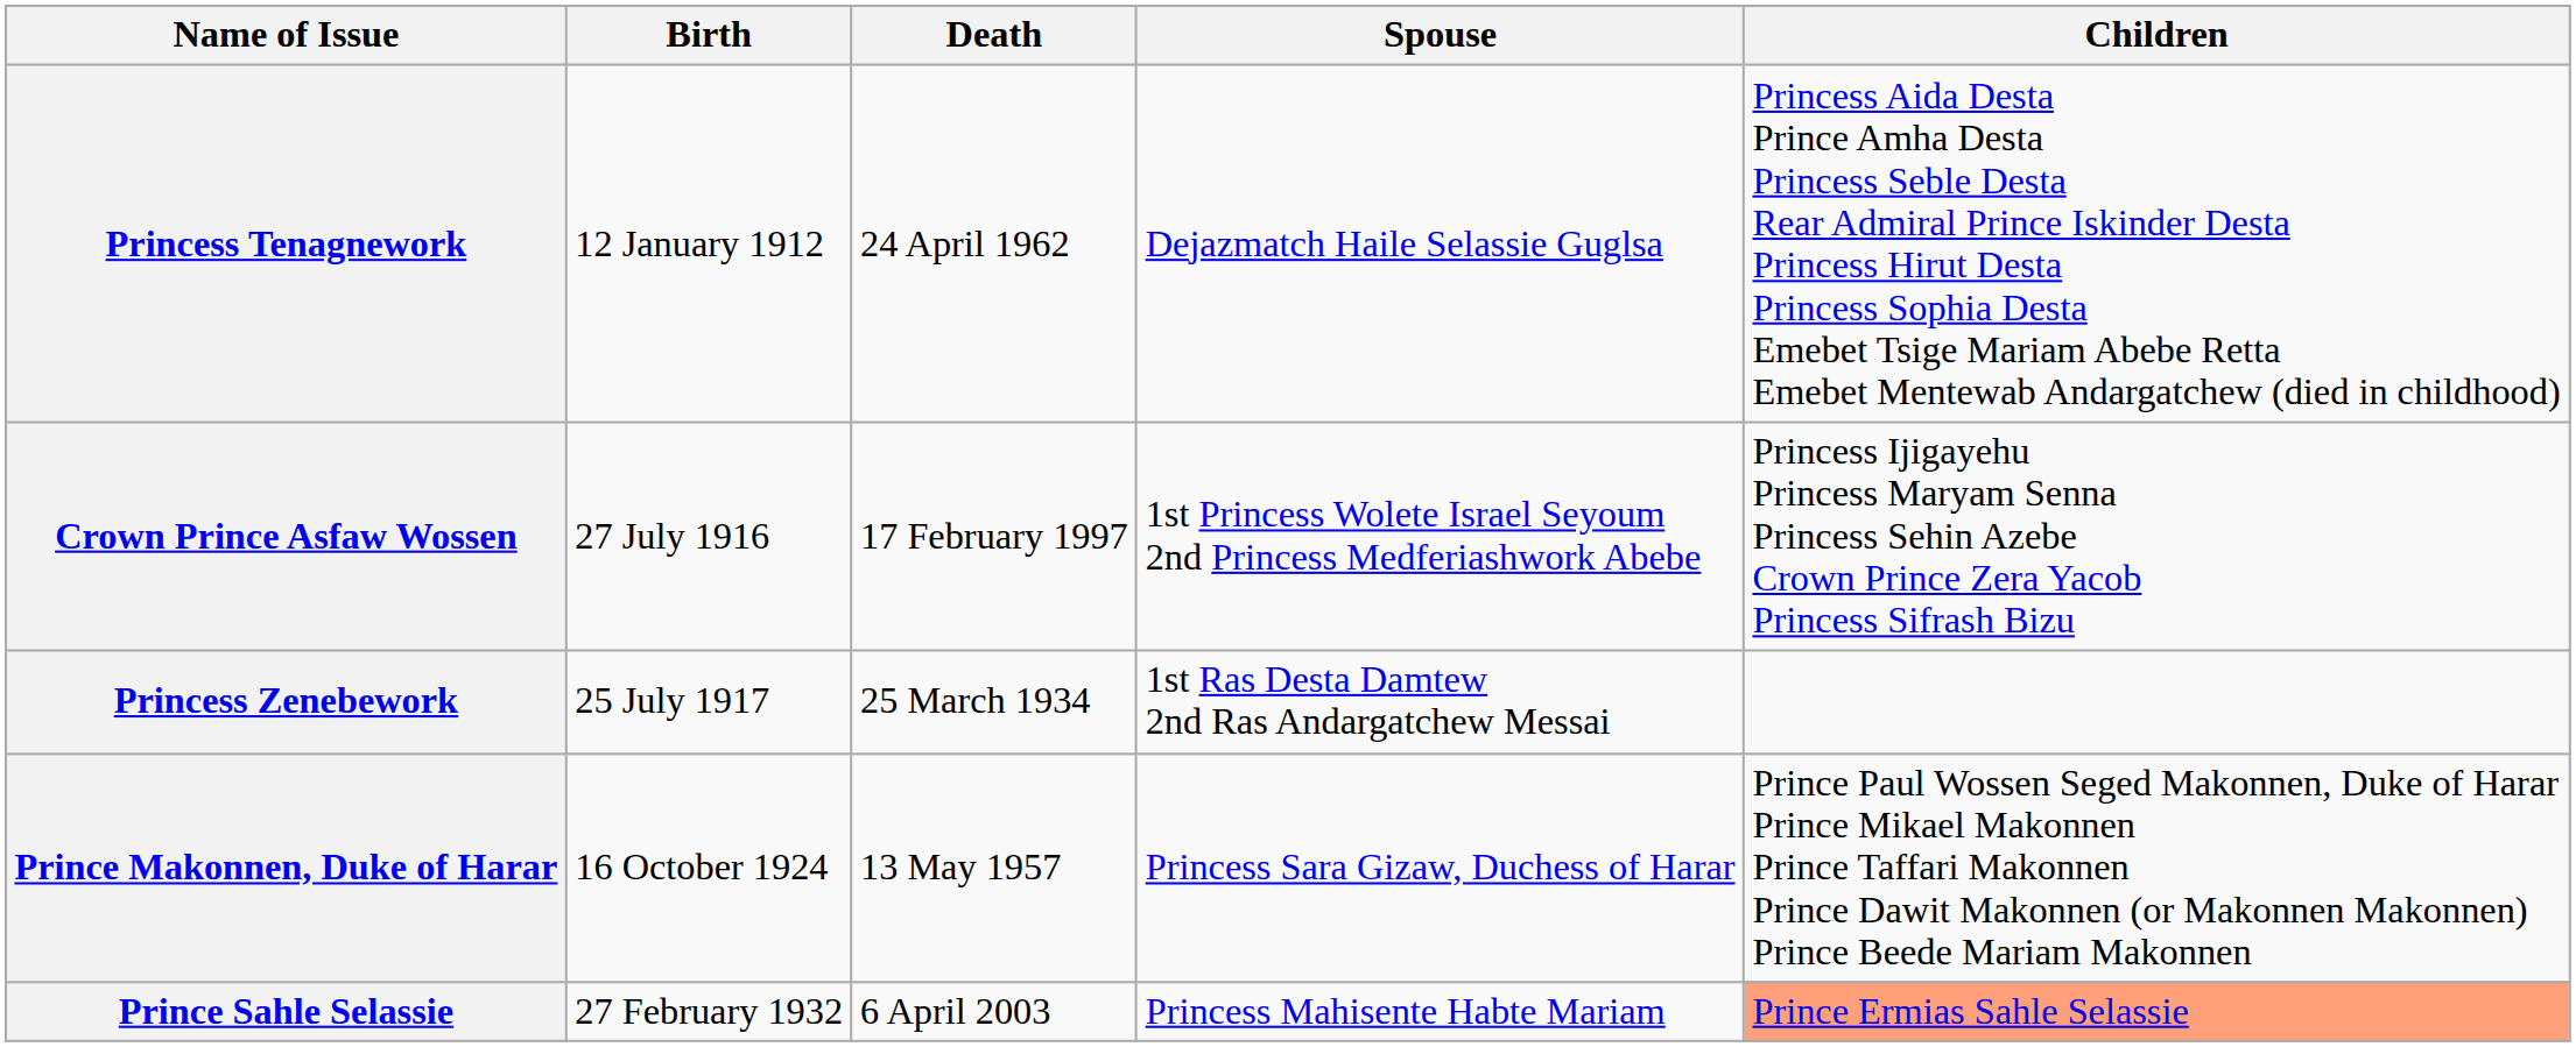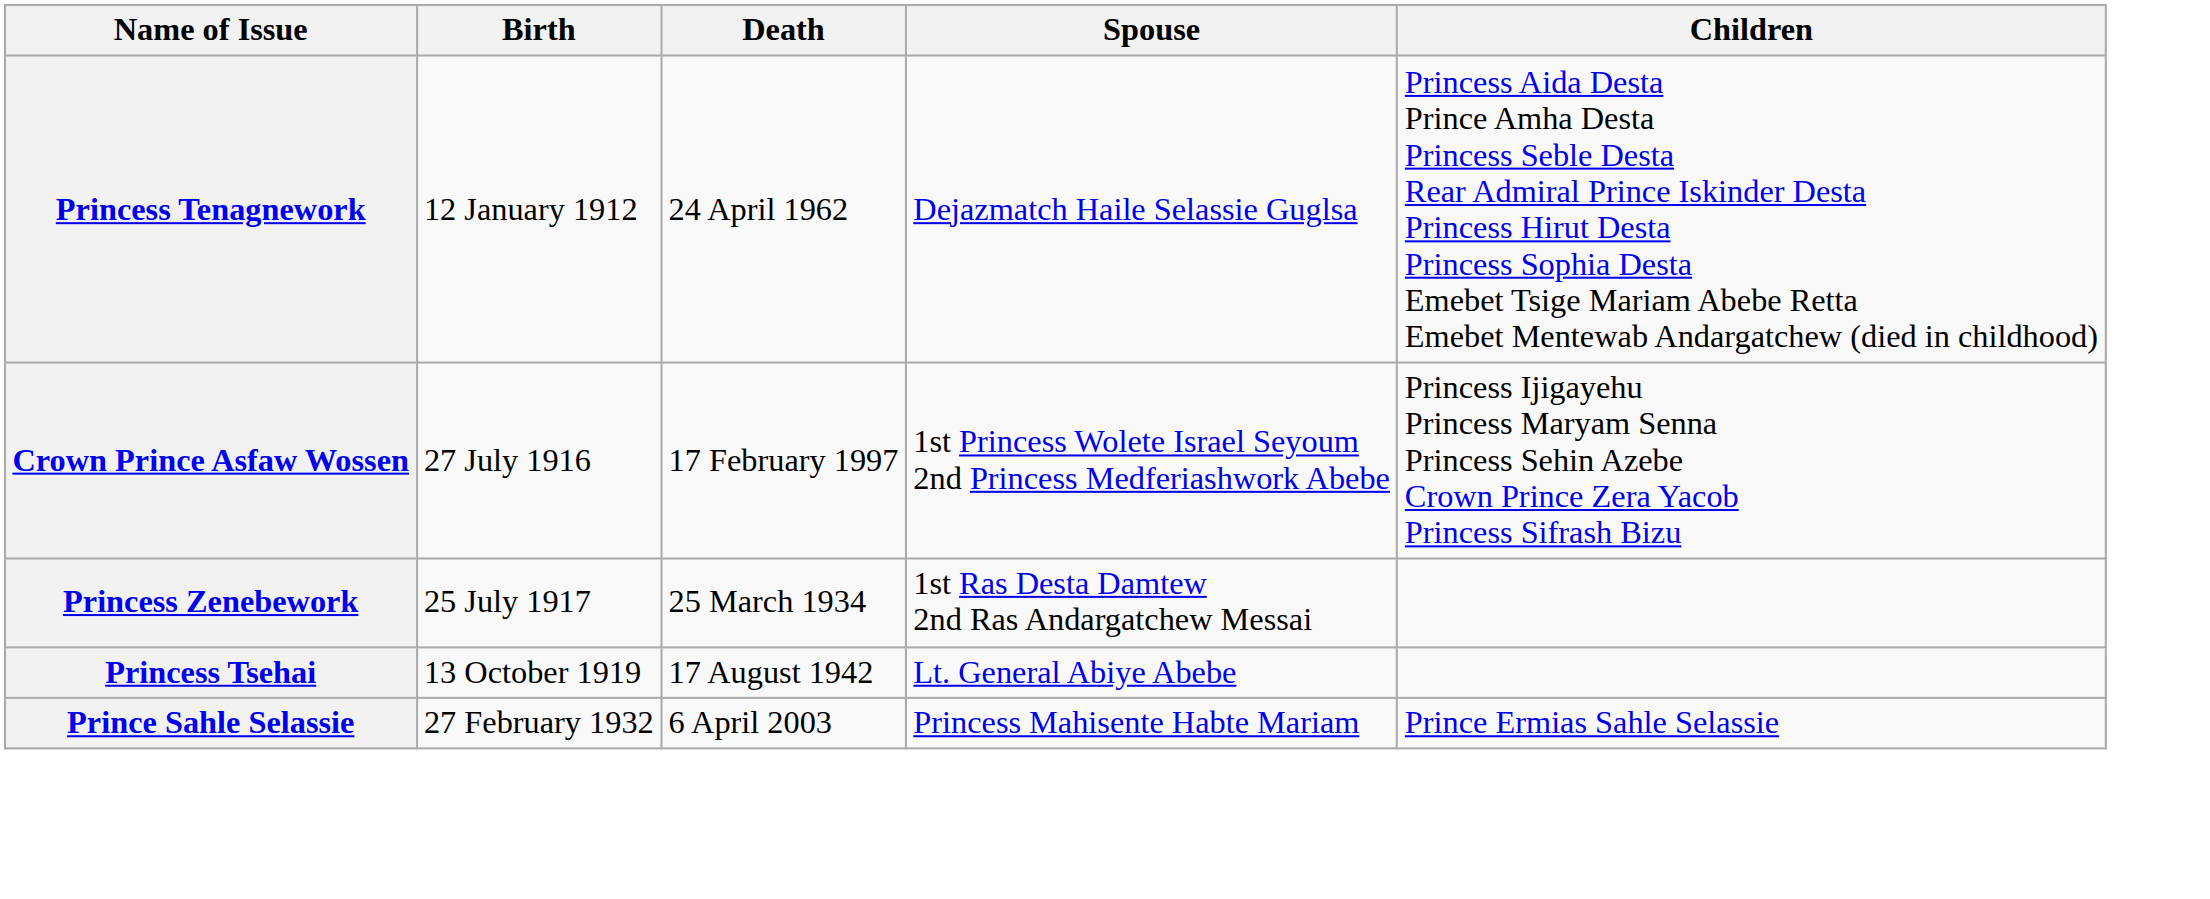 <table class="wikitable plainrowheaders">
 <tr>
 <th scope="col">Name of Issue</th>
 <th scope="col">Birth</th>
 <th scope="col">Death</th>
 <th scope="col">Spouse</th>
 <th scope="col">Children</th>
 </tr>
 <tr>
 <th scope="row"><a href='#'>Princess Tenagnework</a></th>
 <td>12 January 1912</td>
 <td>24 April 1962</td>
 <td><a href='#'>Dejazmatch Haile Selassie Guglsa</a></td>
 <td><a href='#'>Princess Aida Desta</a><br>Prince Amha Desta<br><a href='#'>Princess Seble Desta</a><br><a href='#'>Rear Admiral Prince Iskinder Desta</a><br><a href='#'>Princess Hirut Desta</a><br><a href='#'>Princess Sophia Desta</a><br>Emebet Tsige Mariam Abebe Retta<br>Emebet Mentewab Andargatchew (died in childhood)</td>
 </tr>
 <tr>
 <th scope="row"><a href='#'>Crown Prince Asfaw Wossen</a></th>
 <td>27 July 1916</td>
 <td>17 February 1997</td>
 <td>1st <a href='#'>Princess Wolete Israel Seyoum</a><br>2nd <a href='#'>Princess Medferiashwork Abebe</a></td>
 <td>Princess Ijigayehu<br>Princess Maryam Senna<br>Princess Sehin Azebe<br><a href='#'>Crown Prince Zera Yacob</a><br><a href='#'>Princess Sifrash Bizu</a></td>
 </tr>
 <tr>
 <th scope="row"><a href='#'>Princess Zenebework</a></th>
 <td>25 July 1917</td>
 <td>25 March 1934</td>
 <td>1st <a href='#'>Ras Desta Damtew</a><br>2nd Ras Andargatchew Messai</td>
 <td></td>
 </tr>
 <tr>
-<th scope="row"><a href='#'>Prince Makonnen, Duke of Harar</a></th>
-<td>16 October 1924</td>
-<td>13 May 1957</td>
-<td><a href='#'>Princess Sara Gizaw, Duchess of Harar</a></td>
-<td>Prince Paul Wossen Seged Makonnen, Duke of Harar<br>Prince Mikael Makonnen<br>Prince Taffari Makonnen<br>Prince Dawit Makonnen (or Makonnen Makonnen)<br>Prince Beede Mariam Makonnen</td>
+<th scope="row"><a href='#'>Princess Tsehai</a></th>
+<td>13 October 1919</td>
+<td>17 August 1942</td>
+<td><a href='#'>Lt. General Abiye Abebe</a></td>
+<td></td>
 </tr>
 <tr>
 <th scope="row"><a href='#'>Prince Sahle Selassie</a></th>
 <td>27 February 1932</td>
 <td>6 April 2003</td>
 <td><a href='#'>Princess Mahisente Habte Mariam</a></td>
-<td style="background: lightsalmon;"><a href='#'>Prince Ermias Sahle Selassie</a></td>
+<td><a href='#'>Prince Ermias Sahle Selassie</a></td>
 </tr>
 </table>
